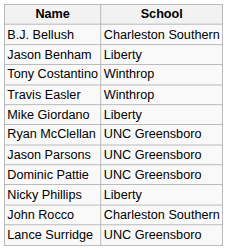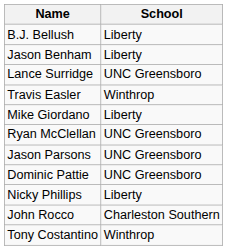 <table class=wikitable>
 <tr>
 <th>Name</th>
 <th>School</th>
 </tr>
 <tr>
 <td>B.J. Bellush</td>
-<td>Charleston Southern</td>
+<td>Liberty</td>
 </tr>
 <tr>
 <td>Jason Benham</td>
 <td>Liberty</td>
 </tr>
 <tr>
-<td>Tony Costantino</td>
-<td>Winthrop</td>
+<td>Lance Surridge</td>
+<td>UNC Greensboro</td>
 </tr>
 <tr>
 <td>Travis Easler</td>
 <td>Winthrop</td>
 </tr>
 <tr>
 <td>Mike Giordano</td>
 <td>Liberty</td>
 </tr>
 <tr>
 <td>Ryan McClellan</td>
 <td>UNC Greensboro</td>
 </tr>
 <tr>
 <td>Jason Parsons</td>
 <td>UNC Greensboro</td>
 </tr>
 <tr>
 <td>Dominic Pattie</td>
 <td>UNC Greensboro</td>
 </tr>
 <tr>
 <td>Nicky Phillips</td>
 <td>Liberty</td>
 </tr>
 <tr>
 <td>John Rocco</td>
 <td>Charleston Southern</td>
 </tr>
 <tr>
-<td>Lance Surridge</td>
-<td>UNC Greensboro</td>
+<td>Tony Costantino</td>
+<td>Winthrop</td>
 </tr>
 </table>
